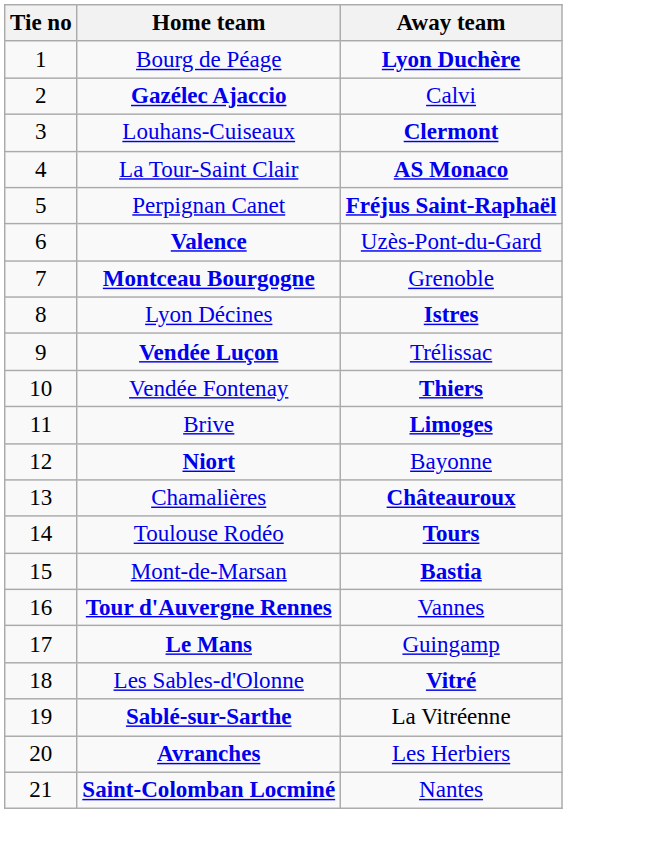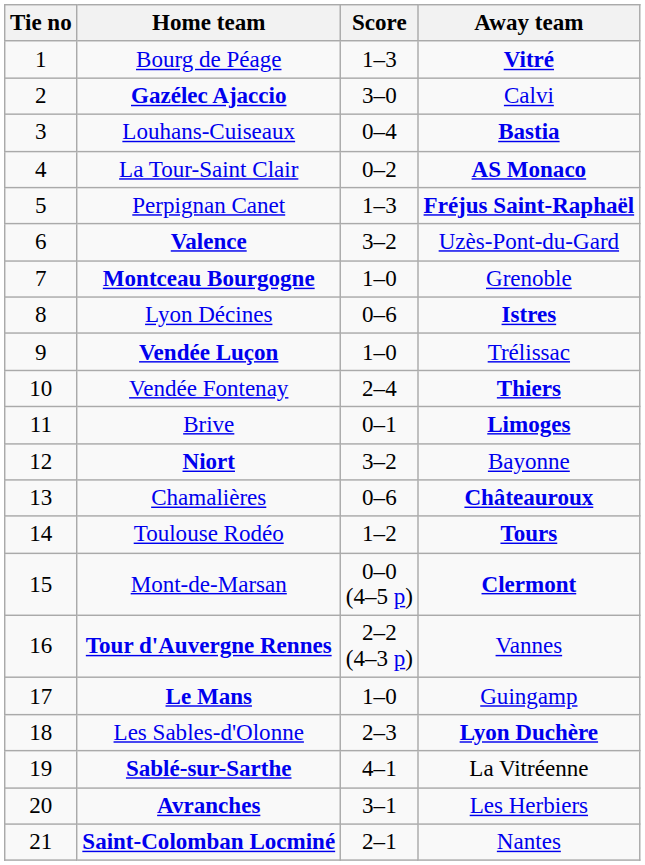 <table class="wikitable" style="text-align:center">
 <tr>
 <th>Tie no</th>
 <th>Home team</th>
+<th>Score</th>
 <th>Away team</th>
 </tr>
 <tr>
 <td>1</td>
 <td><a href='#'>Bourg de Péage</a></td>
-<td><strong><a href='#'>Lyon Duchère</a></strong></td>
+<td>1–3</td>
+<td><strong><a href='#'>Vitré</a></strong></td>
 </tr>
 <tr>
 <td>2</td>
 <td><strong><a href='#'>Gazélec Ajaccio</a></strong></td>
+<td>3–0</td>
 <td><a href='#'>Calvi</a></td>
 </tr>
 <tr>
 <td>3</td>
 <td><a href='#'>Louhans-Cuiseaux</a></td>
-<td><strong><a href='#'>Clermont</a></strong></td>
+<td>0–4</td>
+<td><strong><a href='#'>Bastia</a></strong></td>
 </tr>
 <tr>
 <td>4</td>
 <td><a href='#'>La Tour-Saint Clair</a></td>
+<td>0–2</td>
 <td><strong><a href='#'>AS Monaco</a></strong></td>
 </tr>
 <tr>
 <td>5</td>
 <td><a href='#'>Perpignan Canet</a></td>
+<td>1–3</td>
 <td><strong><a href='#'>Fréjus Saint-Raphaël</a></strong></td>
 </tr>
 <tr>
 <td>6</td>
 <td><strong><a href='#'>Valence</a></strong></td>
+<td>3–2 </td>
 <td><a href='#'>Uzès-Pont-du-Gard</a></td>
 </tr>
 <tr>
 <td>7</td>
 <td><strong><a href='#'>Montceau Bourgogne</a></strong></td>
+<td>1–0</td>
 <td><a href='#'>Grenoble</a></td>
 </tr>
 <tr>
 <td>8</td>
 <td><a href='#'>Lyon Décines</a></td>
+<td>0–6</td>
 <td><strong><a href='#'>Istres</a></strong></td>
 </tr>
 <tr>
 <td>9</td>
 <td><strong><a href='#'>Vendée Luçon</a></strong></td>
+<td>1–0</td>
 <td><a href='#'>Trélissac</a></td>
 </tr>
 <tr>
 <td>10</td>
 <td><a href='#'>Vendée Fontenay</a></td>
+<td>2–4</td>
 <td><strong><a href='#'>Thiers</a></strong></td>
 </tr>
 <tr>
 <td>11</td>
 <td><a href='#'>Brive</a></td>
+<td>0–1</td>
 <td><strong><a href='#'>Limoges</a></strong></td>
 </tr>
 <tr>
 <td>12</td>
 <td><strong><a href='#'>Niort</a></strong></td>
+<td>3–2</td>
 <td><a href='#'>Bayonne</a></td>
 </tr>
 <tr>
 <td>13</td>
 <td><a href='#'>Chamalières</a></td>
+<td>0–6</td>
 <td><strong><a href='#'>Châteauroux</a></strong></td>
 </tr>
 <tr>
 <td>14</td>
 <td><a href='#'>Toulouse Rodéo</a></td>
+<td>1–2</td>
 <td><strong><a href='#'>Tours</a></strong></td>
 </tr>
 <tr>
 <td>15</td>
 <td><a href='#'>Mont-de-Marsan</a></td>
-<td><strong><a href='#'>Bastia</a></strong></td>
+<td>0–0 <br>(4–5 <a href='#'>p</a>)</td>
+<td><strong><a href='#'>Clermont</a></strong></td>
 </tr>
 <tr>
 <td>16</td>
 <td><strong><a href='#'>Tour d'Auvergne Rennes</a></strong></td>
+<td>2–2 <br>(4–3 <a href='#'>p</a>)</td>
 <td><a href='#'>Vannes</a></td>
 </tr>
 <tr>
 <td>17</td>
 <td><strong><a href='#'>Le Mans</a></strong></td>
+<td>1–0</td>
 <td><a href='#'>Guingamp</a></td>
 </tr>
 <tr>
 <td>18</td>
 <td><a href='#'>Les Sables-d'Olonne</a></td>
-<td><strong><a href='#'>Vitré</a></strong></td>
+<td>2–3</td>
+<td><strong><a href='#'>Lyon Duchère</a></strong></td>
 </tr>
 <tr>
 <td>19</td>
 <td><strong><a href='#'>Sablé-sur-Sarthe</a></strong></td>
+<td>4–1</td>
 <td>La Vitréenne</td>
 </tr>
 <tr>
 <td>20</td>
 <td><strong><a href='#'>Avranches</a></strong></td>
+<td>3–1</td>
 <td><a href='#'>Les Herbiers</a></td>
 </tr>
 <tr>
 <td>21</td>
 <td><strong><a href='#'>Saint-Colomban Locminé</a></strong></td>
+<td>2–1 </td>
 <td><a href='#'>Nantes</a></td>
 </tr>
 </table>
